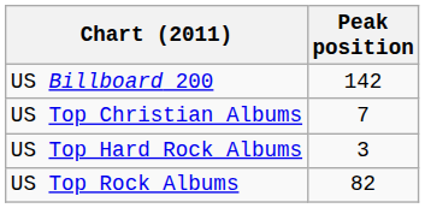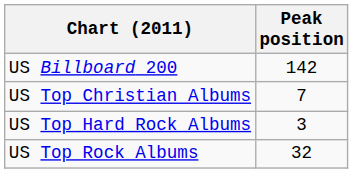 <table class="wikitable">
 <tr>
 <th>Chart (2011)</th>
 <th>Peak<br>position</th>
 </tr>
 <tr>
 <td>US <a href='#'><em>Billboard</em> 200</a></td>
 <td align="center">142</td>
 </tr>
 <tr>
 <td>US <a href='#'>Top Christian Albums</a></td>
 <td align="center">7</td>
 </tr>
 <tr>
 <td>US <a href='#'>Top Hard Rock Albums</a></td>
 <td align="center">3</td>
 </tr>
 <tr>
 <td>US <a href='#'>Top Rock Albums</a></td>
-<td align="center">82</td>
+<td align="center">32</td>
 </tr>
 </table>
